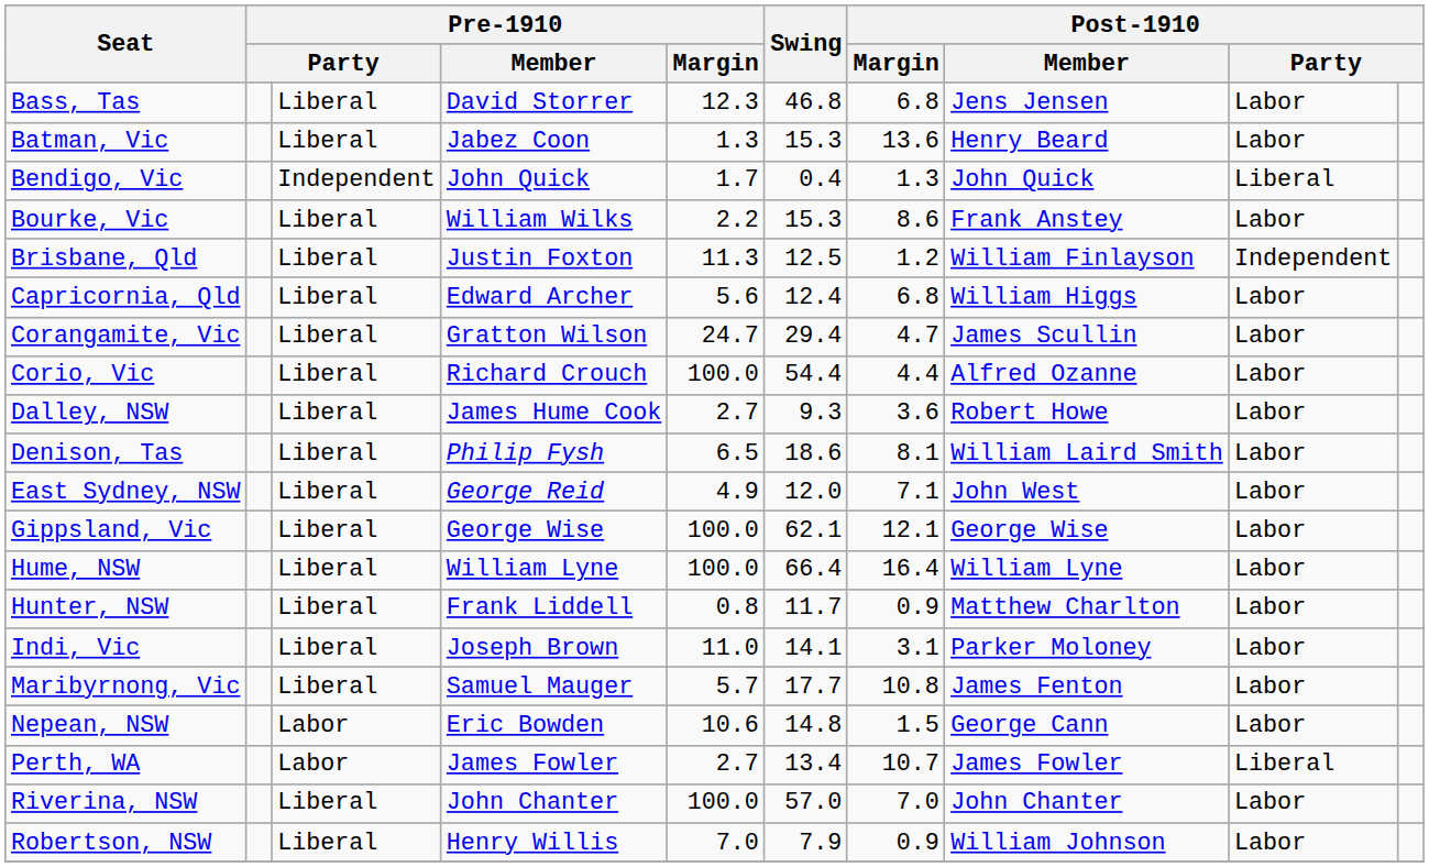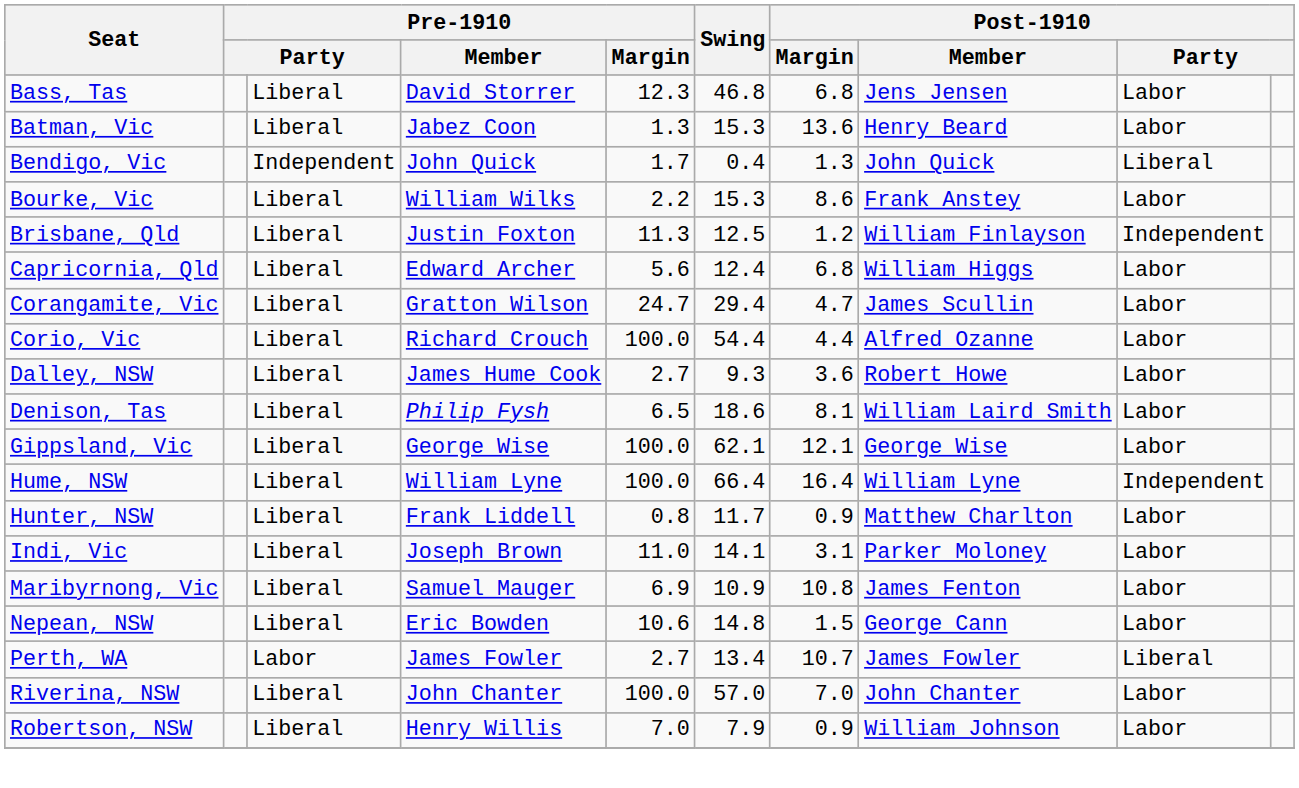 <table class="wikitable">
 <tr>
 <th rowspan="2">Seat</th>
 <th colspan="4">Pre-1910</th>
 <th rowspan="2">Swing</th>
 <th colspan="4">Post-1910</th>
 </tr>
 <tr>
 <th colspan="2">Party</th>
 <th>Member</th>
 <th>Margin</th>
 <th>Margin</th>
 <th>Member</th>
 <th colspan="2">Party</th>
 </tr>
 <tr>
 <td><a href='#'>Bass, Tas</a></td>
 <td> </td>
 <td>Liberal</td>
 <td><a href='#'>David Storrer</a></td>
 <td style="text-align:right;">12.3</td>
 <td style="text-align:right;">46.8</td>
 <td style="text-align:right;">6.8</td>
 <td><a href='#'>Jens Jensen</a></td>
 <td>Labor</td>
 <td> </td>
 </tr>
 <tr>
 <td><a href='#'>Batman, Vic</a></td>
 <td> </td>
 <td>Liberal</td>
 <td><a href='#'>Jabez Coon</a></td>
 <td style="text-align:right;">1.3</td>
 <td style="text-align:right;">15.3</td>
 <td style="text-align:right;">13.6</td>
 <td><a href='#'>Henry Beard</a></td>
 <td>Labor</td>
 <td> </td>
 </tr>
 <tr>
 <td><a href='#'>Bendigo, Vic</a></td>
 <td> </td>
 <td>Independent</td>
 <td><a href='#'>John Quick</a></td>
 <td style="text-align:right;">1.7</td>
 <td style="text-align:right;">0.4</td>
 <td style="text-align:right;">1.3</td>
 <td><a href='#'>John Quick</a></td>
 <td>Liberal</td>
 <td> </td>
 </tr>
 <tr>
 <td><a href='#'>Bourke, Vic</a></td>
 <td> </td>
 <td>Liberal</td>
 <td><a href='#'>William Wilks</a></td>
 <td style="text-align:right;">2.2</td>
 <td style="text-align:right;">15.3</td>
 <td style="text-align:right;">8.6</td>
 <td><a href='#'>Frank Anstey</a></td>
 <td>Labor</td>
 <td> </td>
 </tr>
 <tr>
 <td><a href='#'>Brisbane, Qld</a></td>
 <td> </td>
 <td>Liberal</td>
 <td><a href='#'>Justin Foxton</a></td>
 <td style="text-align:right;">11.3</td>
 <td style="text-align:right;">12.5</td>
 <td style="text-align:right;">1.2</td>
 <td><a href='#'>William Finlayson</a></td>
 <td>Independent</td>
 <td> </td>
 </tr>
 <tr>
 <td><a href='#'>Capricornia, Qld</a></td>
 <td> </td>
 <td>Liberal</td>
 <td><a href='#'>Edward Archer</a></td>
 <td style="text-align:right;">5.6</td>
 <td style="text-align:right;">12.4</td>
 <td style="text-align:right;">6.8</td>
 <td><a href='#'>William Higgs</a></td>
 <td>Labor</td>
 <td> </td>
 </tr>
 <tr>
 <td><a href='#'>Corangamite, Vic</a></td>
 <td> </td>
 <td>Liberal</td>
 <td><a href='#'>Gratton Wilson</a></td>
 <td style="text-align:right;">24.7</td>
 <td style="text-align:right;">29.4</td>
 <td style="text-align:right;">4.7</td>
 <td><a href='#'>James Scullin</a></td>
 <td>Labor</td>
 <td> </td>
 </tr>
 <tr>
 <td><a href='#'>Corio, Vic</a></td>
 <td> </td>
 <td>Liberal</td>
 <td><a href='#'>Richard Crouch</a></td>
 <td style="text-align:right;">100.0</td>
 <td style="text-align:right;">54.4</td>
 <td style="text-align:right;">4.4</td>
 <td><a href='#'>Alfred Ozanne</a></td>
 <td>Labor</td>
 <td> </td>
 </tr>
 <tr>
 <td><a href='#'>Dalley, NSW</a></td>
 <td> </td>
 <td>Liberal</td>
 <td><a href='#'>James Hume Cook</a></td>
 <td style="text-align:right;">2.7</td>
 <td style="text-align:right;">9.3</td>
 <td style="text-align:right;">3.6</td>
 <td><a href='#'>Robert Howe</a></td>
 <td>Labor</td>
 <td> </td>
 </tr>
 <tr>
 <td><a href='#'>Denison, Tas</a></td>
 <td> </td>
 <td>Liberal</td>
 <td><em><a href='#'>Philip Fysh</a></em></td>
 <td style="text-align:right;">6.5</td>
 <td style="text-align:right;">18.6</td>
 <td style="text-align:right;">8.1</td>
 <td><a href='#'>William Laird Smith</a></td>
 <td>Labor</td>
 <td> </td>
 </tr>
 <tr>
-<td><a href='#'>East Sydney, NSW</a></td>
-<td> </td>
-<td>Liberal</td>
-<td><em><a href='#'>George Reid</a></em></td>
-<td style="text-align:right;">4.9</td>
-<td style="text-align:right;">12.0</td>
-<td style="text-align:right;">7.1</td>
-<td><a href='#'>John West</a></td>
-<td>Labor</td>
-<td> </td>
-</tr>
-<tr>
 <td><a href='#'>Gippsland, Vic</a></td>
 <td> </td>
 <td>Liberal</td>
 <td><a href='#'>George Wise</a></td>
 <td style="text-align:right;">100.0</td>
 <td style="text-align:right;">62.1</td>
 <td style="text-align:right;">12.1</td>
 <td><a href='#'>George Wise</a></td>
 <td>Labor</td>
 <td> </td>
 </tr>
 <tr>
 <td><a href='#'>Hume, NSW</a></td>
 <td> </td>
 <td>Liberal</td>
 <td><a href='#'>William Lyne</a></td>
 <td style="text-align:right;">100.0</td>
 <td style="text-align:right;">66.4</td>
 <td style="text-align:right;">16.4</td>
 <td><a href='#'>William Lyne</a></td>
-<td>Labor</td>
+<td>Independent</td>
 <td> </td>
 </tr>
 <tr>
 <td><a href='#'>Hunter, NSW</a></td>
 <td> </td>
 <td>Liberal</td>
 <td><a href='#'>Frank Liddell</a></td>
 <td style="text-align:right;">0.8</td>
 <td style="text-align:right;">11.7</td>
 <td style="text-align:right;">0.9</td>
 <td><a href='#'>Matthew Charlton</a></td>
 <td>Labor</td>
 <td> </td>
 </tr>
 <tr>
 <td><a href='#'>Indi, Vic</a></td>
 <td> </td>
 <td>Liberal</td>
 <td><a href='#'>Joseph Brown</a></td>
 <td style="text-align:right;">11.0</td>
 <td style="text-align:right;">14.1</td>
 <td style="text-align:right;">3.1</td>
 <td><a href='#'>Parker Moloney</a></td>
 <td>Labor</td>
 <td> </td>
 </tr>
 <tr>
 <td><a href='#'>Maribyrnong, Vic</a></td>
 <td> </td>
 <td>Liberal</td>
 <td><a href='#'>Samuel Mauger</a></td>
-<td style="text-align:right;">5.7</td>
-<td style="text-align:right;">17.7</td>
+<td style="text-align:right;">6.9</td>
+<td style="text-align:right;">10.9</td>
 <td style="text-align:right;">10.8</td>
 <td><a href='#'>James Fenton</a></td>
 <td>Labor</td>
 <td> </td>
 </tr>
 <tr>
 <td><a href='#'>Nepean, NSW</a></td>
 <td> </td>
-<td>Labor</td>
+<td>Liberal</td>
 <td><a href='#'>Eric Bowden</a></td>
 <td style="text-align:right;">10.6</td>
 <td style="text-align:right;">14.8</td>
 <td style="text-align:right;">1.5</td>
 <td><a href='#'>George Cann</a></td>
 <td>Labor</td>
 <td> </td>
 </tr>
 <tr>
 <td><a href='#'>Perth, WA</a></td>
 <td> </td>
 <td>Labor</td>
 <td><a href='#'>James Fowler</a></td>
 <td style="text-align:right;">2.7</td>
 <td style="text-align:right;">13.4</td>
 <td style="text-align:right;">10.7</td>
 <td><a href='#'>James Fowler</a></td>
 <td>Liberal</td>
 <td> </td>
 </tr>
 <tr>
 <td><a href='#'>Riverina, NSW</a></td>
 <td> </td>
 <td>Liberal</td>
 <td><a href='#'>John Chanter</a></td>
 <td style="text-align:right;">100.0</td>
 <td style="text-align:right;">57.0</td>
 <td style="text-align:right;">7.0</td>
 <td><a href='#'>John Chanter</a></td>
 <td>Labor</td>
 <td> </td>
 </tr>
 <tr>
 <td><a href='#'>Robertson, NSW</a></td>
 <td> </td>
 <td>Liberal</td>
 <td><a href='#'>Henry Willis</a></td>
 <td style="text-align:right;">7.0</td>
 <td style="text-align:right;">7.9</td>
 <td style="text-align:right;">0.9</td>
 <td><a href='#'>William Johnson</a></td>
 <td>Labor</td>
 <td> </td>
 </tr>
 <tr>
 </tr>
 </table>
